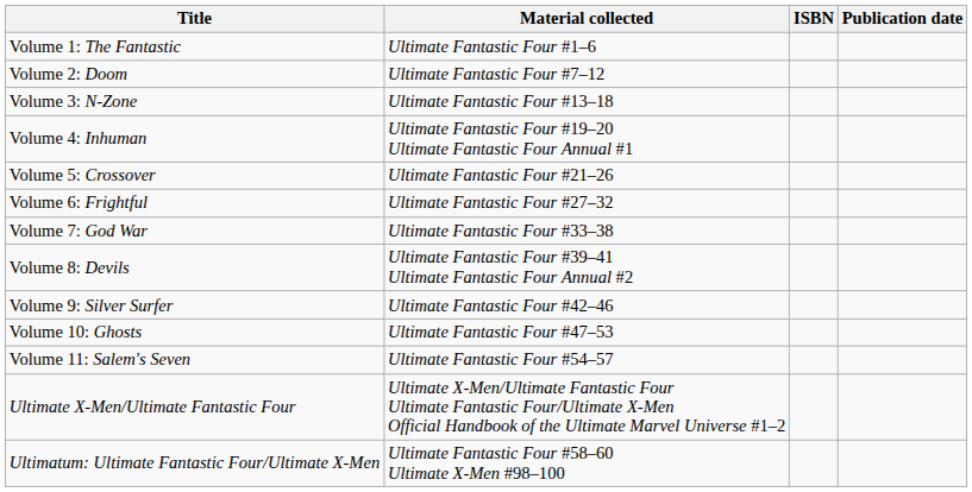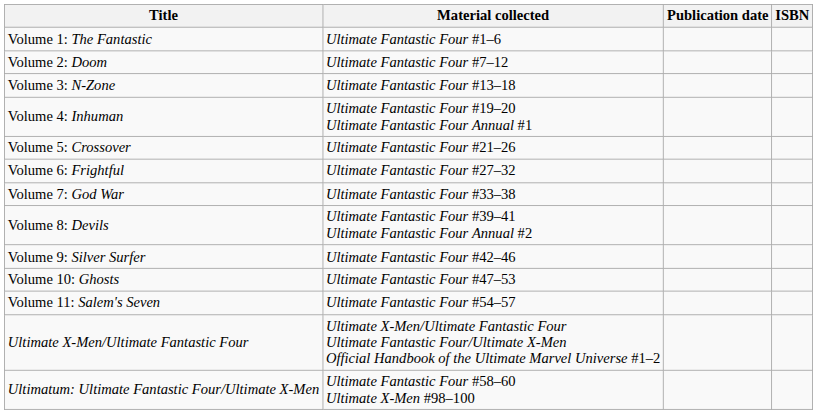 <table class="wikitable">
 <tr>
 <th>Title</th>
 <th>Material collected</th>
+<th>Publication date</th>
 <th>ISBN</th>
-<th>Publication date</th>
 </tr>
 <tr>
 <td>Volume 1: <em>The Fantastic</em></td>
 <td><em>Ultimate Fantastic Four</em> #1–6</td>
 <td></td>
 <td></td>
 </tr>
 <tr>
 <td>Volume 2: <em>Doom</em></td>
 <td><em>Ultimate Fantastic Four</em> #7–12</td>
 <td></td>
 <td></td>
 </tr>
 <tr>
 <td>Volume 3: <em>N-Zone</em></td>
 <td><em>Ultimate Fantastic Four</em> #13–18</td>
 <td></td>
 <td></td>
 </tr>
 <tr>
 <td>Volume 4: <em>Inhuman</em></td>
 <td><em>Ultimate Fantastic Four</em> #19–20<br><em>Ultimate Fantastic Four</em> <em>Annual</em> #1</td>
 <td></td>
 <td></td>
 </tr>
 <tr>
 <td>Volume 5: <em>Crossover</em></td>
 <td><em>Ultimate Fantastic Four</em> #21–26</td>
 <td></td>
 <td></td>
 </tr>
 <tr>
 <td>Volume 6: <em>Frightful</em></td>
 <td><em>Ultimate Fantastic Four</em> #27–32</td>
 <td></td>
 <td></td>
 </tr>
 <tr>
 <td>Volume 7: <em>God War</em></td>
 <td><em>Ultimate Fantastic Four</em> #33–38</td>
 <td></td>
 <td></td>
 </tr>
 <tr>
 <td>Volume 8: <em>Devils</em></td>
 <td><em>Ultimate Fantastic Four</em> #39–41<br><em>Ultimate Fantastic Four</em> <em>Annual</em> #2</td>
 <td></td>
 <td></td>
 </tr>
 <tr>
 <td>Volume 9: <em>Silver Surfer</em></td>
 <td><em>Ultimate Fantastic Four</em> #42–46</td>
 <td></td>
 <td></td>
 </tr>
 <tr>
 <td>Volume 10: <em>Ghosts</em></td>
 <td><em>Ultimate Fantastic Four</em> #47–53</td>
 <td></td>
 <td></td>
 </tr>
 <tr>
 <td>Volume 11: <em>Salem's Seven</em></td>
 <td><em>Ultimate Fantastic Four</em> #54–57</td>
 <td></td>
 <td></td>
 </tr>
 <tr>
 <td><em>Ultimate X-Men/Ultimate Fantastic Four</em></td>
 <td><em>Ultimate X-Men/Ultimate Fantastic Four</em><br><em>Ultimate Fantastic Four/Ultimate X-Men</em><br><em>Official Handbook of the Ultimate Marvel Universe</em> #1–2</td>
 <td></td>
 <td></td>
 </tr>
 <tr>
 <td><em>Ultimatum: Ultimate Fantastic Four/Ultimate X-Men</em></td>
 <td><em>Ultimate Fantastic Four</em> #58–60<br><em>Ultimate X-Men</em> #98–100</td>
 <td></td>
 <td></td>
 </tr>
 </table>
